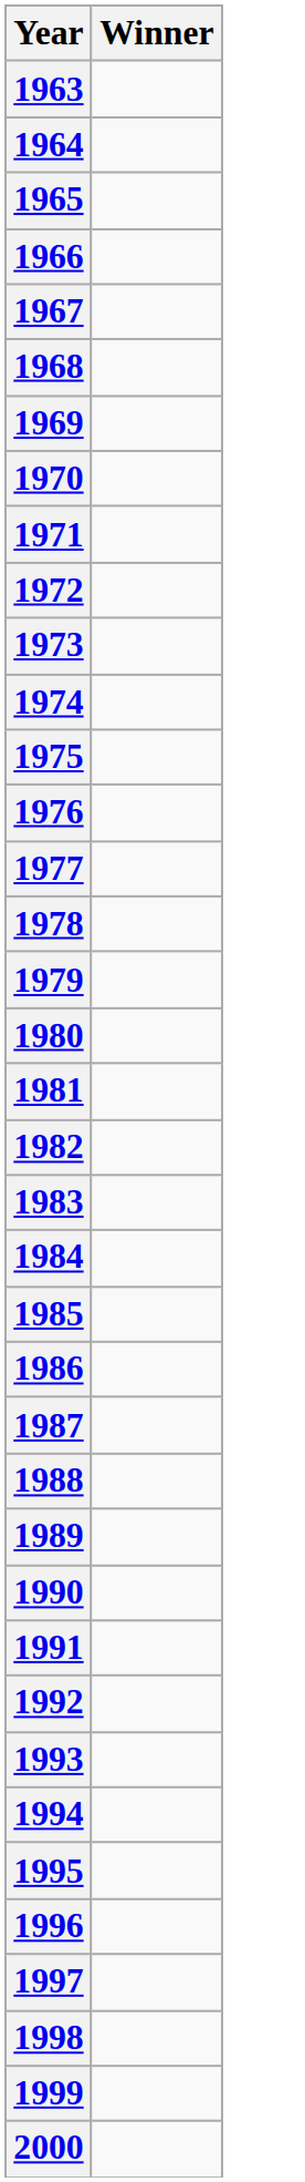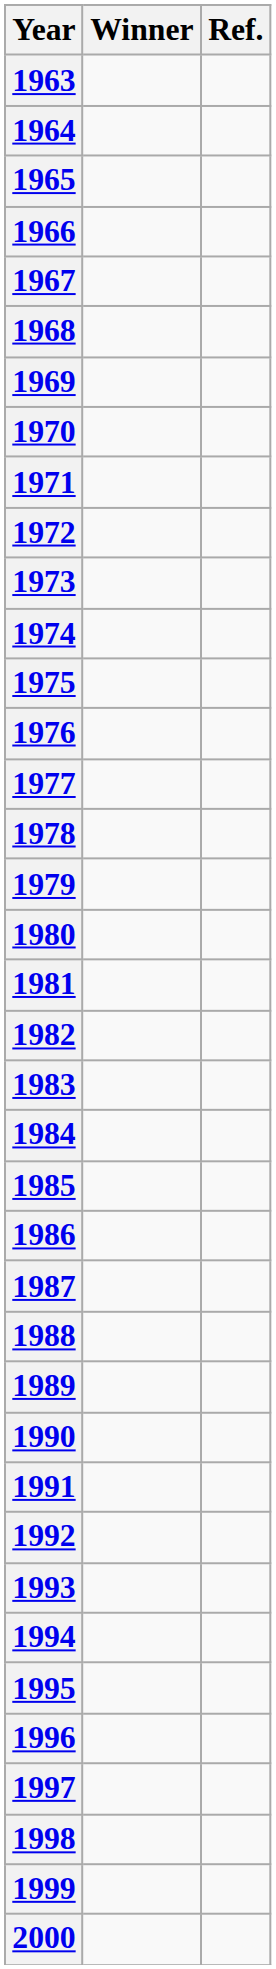 <table class="wikitable sortable mw-collapsible">
 <tr>
 <th>Year</th>
 <th>Winner</th>
+<th>Ref.</th>
 </tr>
 <tr>
 <th><a href='#'>1963</a></th>
+<td></td>
 <td></td>
 </tr>
 <tr>
 <th><a href='#'>1964</a></th>
 <td></td>
+<td></td>
 </tr>
 <tr>
 <th><a href='#'>1965</a></th>
+<td></td>
 <td></td>
 </tr>
 <tr>
 <th><a href='#'>1966</a></th>
 <td></td>
+<td></td>
 </tr>
 <tr>
 <th><a href='#'>1967</a></th>
+<td></td>
 <td></td>
 </tr>
 <tr>
 <th><a href='#'>1968</a></th>
 <td></td>
+<td></td>
 </tr>
 <tr>
 <th><a href='#'>1969</a></th>
+<td></td>
 <td></td>
 </tr>
 <tr>
 <th><a href='#'>1970</a></th>
 <td></td>
+<td></td>
 </tr>
 <tr>
 <th><a href='#'>1971</a></th>
+<td></td>
 <td></td>
 </tr>
 <tr>
 <th><a href='#'>1972</a></th>
 <td></td>
+<td></td>
 </tr>
 <tr>
 <th><a href='#'>1973</a></th>
+<td></td>
 <td></td>
 </tr>
 <tr>
 <th><a href='#'>1974</a></th>
 <td></td>
+<td></td>
 </tr>
 <tr>
 <th><a href='#'>1975</a></th>
+<td></td>
 <td></td>
 </tr>
 <tr>
 <th><a href='#'>1976</a></th>
 <td></td>
+<td></td>
 </tr>
 <tr>
 <th><a href='#'>1977</a></th>
+<td></td>
 <td></td>
 </tr>
 <tr>
 <th><a href='#'>1978</a></th>
 <td></td>
+<td></td>
 </tr>
 <tr>
 <th><a href='#'>1979</a></th>
+<td></td>
 <td></td>
 </tr>
 <tr>
 <th><a href='#'>1980</a></th>
 <td></td>
+<td></td>
 </tr>
 <tr>
 <th><a href='#'>1981</a></th>
+<td></td>
 <td></td>
 </tr>
 <tr>
 <th><a href='#'>1982</a></th>
 <td></td>
+<td></td>
 </tr>
 <tr>
 <th><a href='#'>1983</a></th>
+<td></td>
 <td></td>
 </tr>
 <tr>
 <th><a href='#'>1984</a></th>
 <td></td>
+<td></td>
 </tr>
 <tr>
 <th><a href='#'>1985</a></th>
+<td></td>
 <td></td>
 </tr>
 <tr>
 <th><a href='#'>1986</a></th>
 <td></td>
+<td></td>
 </tr>
 <tr>
 <th><a href='#'>1987</a></th>
+<td></td>
 <td></td>
 </tr>
 <tr>
 <th><a href='#'>1988</a></th>
 <td></td>
+<td></td>
 </tr>
 <tr>
 <th><a href='#'>1989</a></th>
+<td></td>
 <td></td>
 </tr>
 <tr>
 <th><a href='#'>1990</a></th>
 <td></td>
+<td></td>
 </tr>
 <tr>
 <th><a href='#'>1991</a></th>
+<td></td>
 <td></td>
 </tr>
 <tr>
 <th><a href='#'>1992</a></th>
 <td></td>
+<td></td>
 </tr>
 <tr>
 <th><a href='#'>1993</a></th>
+<td></td>
 <td></td>
 </tr>
 <tr>
 <th><a href='#'>1994</a></th>
 <td></td>
+<td></td>
 </tr>
 <tr>
 <th><a href='#'>1995</a></th>
+<td></td>
 <td></td>
 </tr>
 <tr>
 <th><a href='#'>1996</a></th>
 <td></td>
+<td></td>
 </tr>
 <tr>
 <th><a href='#'>1997</a></th>
+<td></td>
 <td></td>
 </tr>
 <tr>
 <th><a href='#'>1998</a></th>
 <td></td>
+<td></td>
 </tr>
 <tr>
 <th><a href='#'>1999</a></th>
+<td></td>
 <td></td>
 </tr>
 <tr>
 <th><a href='#'>2000</a></th>
 <td></td>
+<td></td>
 </tr>
 </table>
